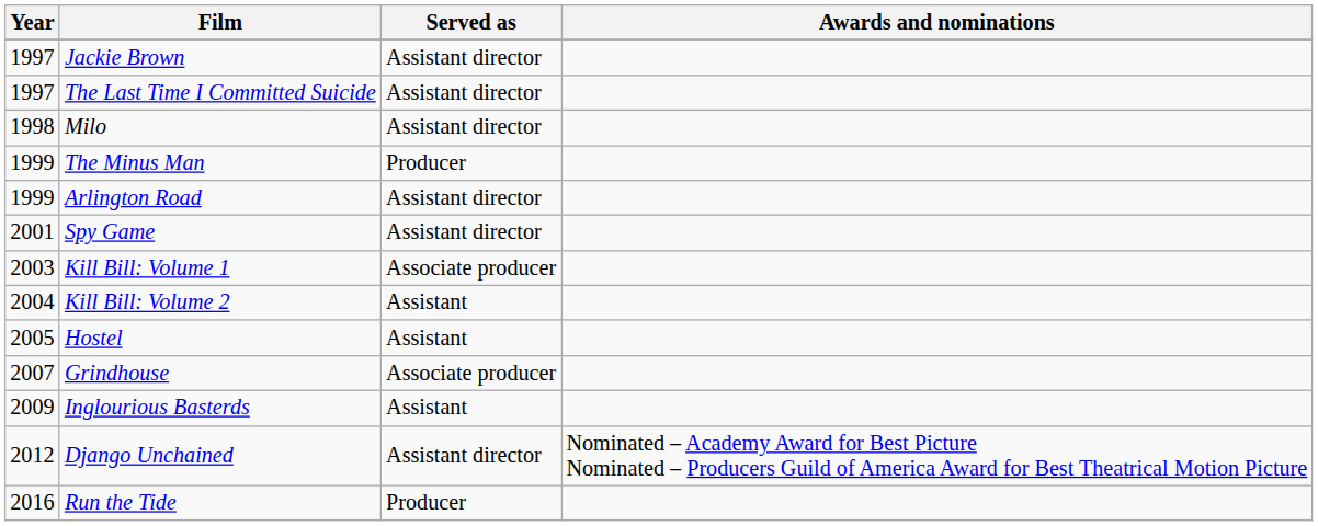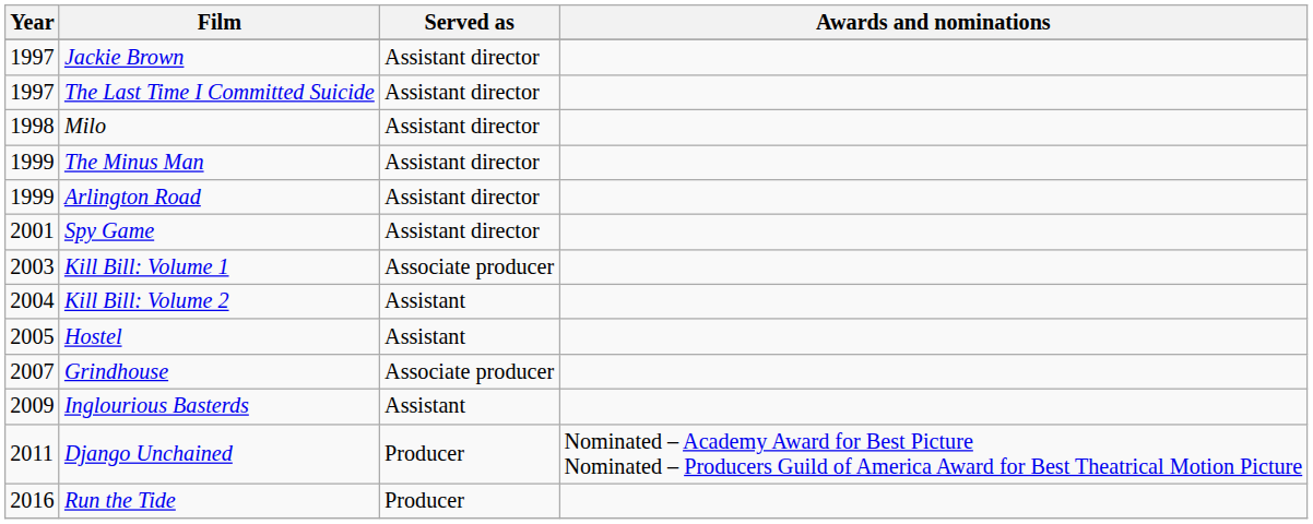 <table class="wikitable">
 <tr>
 <th>Year</th>
 <th>Film</th>
 <th>Served as</th>
 <th>Awards and nominations</th>
 </tr>
 <tr>
 </tr>
 <tr>
 <td>1997</td>
 <td><em><a href='#'>Jackie Brown</a></em></td>
 <td>Assistant director</td>
 <td></td>
 </tr>
 <tr>
 <td>1997</td>
 <td><em><a href='#'>The Last Time I Committed Suicide</a></em></td>
 <td>Assistant director</td>
 <td></td>
 </tr>
 <tr>
 <td>1998</td>
 <td><em>Milo</em></td>
 <td>Assistant director</td>
 <td></td>
 </tr>
 <tr>
 <td>1999</td>
 <td><em><a href='#'>The Minus Man</a></em></td>
-<td>Producer</td>
+<td>Assistant director</td>
 <td></td>
 </tr>
 <tr>
 <td>1999</td>
 <td><em><a href='#'>Arlington Road</a></em></td>
 <td>Assistant director</td>
 <td></td>
 </tr>
 <tr>
 <td>2001</td>
 <td><em><a href='#'>Spy Game</a></em></td>
 <td>Assistant director</td>
 <td></td>
 </tr>
 <tr>
 <td>2003</td>
 <td><em><a href='#'>Kill Bill: Volume 1</a></em></td>
 <td>Associate producer</td>
 <td></td>
 </tr>
 <tr>
 <td>2004</td>
 <td><em><a href='#'>Kill Bill: Volume 2</a></em></td>
 <td>Assistant</td>
 <td></td>
 </tr>
 <tr>
 <td>2005</td>
 <td><em><a href='#'>Hostel</a></em></td>
 <td>Assistant</td>
 <td></td>
 </tr>
 <tr>
 <td>2007</td>
 <td><em><a href='#'>Grindhouse</a></em></td>
 <td>Associate producer</td>
 <td></td>
 </tr>
 <tr>
 <td>2009</td>
 <td><em><a href='#'>Inglourious Basterds</a></em></td>
 <td>Assistant</td>
 <td></td>
 </tr>
 <tr>
-<td>2012</td>
+<td>2011</td>
 <td><em><a href='#'>Django Unchained</a></em></td>
-<td>Assistant director</td>
+<td>Producer</td>
 <td>Nominated – <a href='#'>Academy Award for Best Picture</a><br>Nominated – <a href='#'>Producers Guild of America Award for Best Theatrical Motion Picture</a></td>
 </tr>
 <tr>
 <td>2016</td>
 <td><em><a href='#'>Run the Tide</a></em></td>
 <td>Producer</td>
 <td></td>
 </tr>
 <tr>
 </tr>
 </table>
